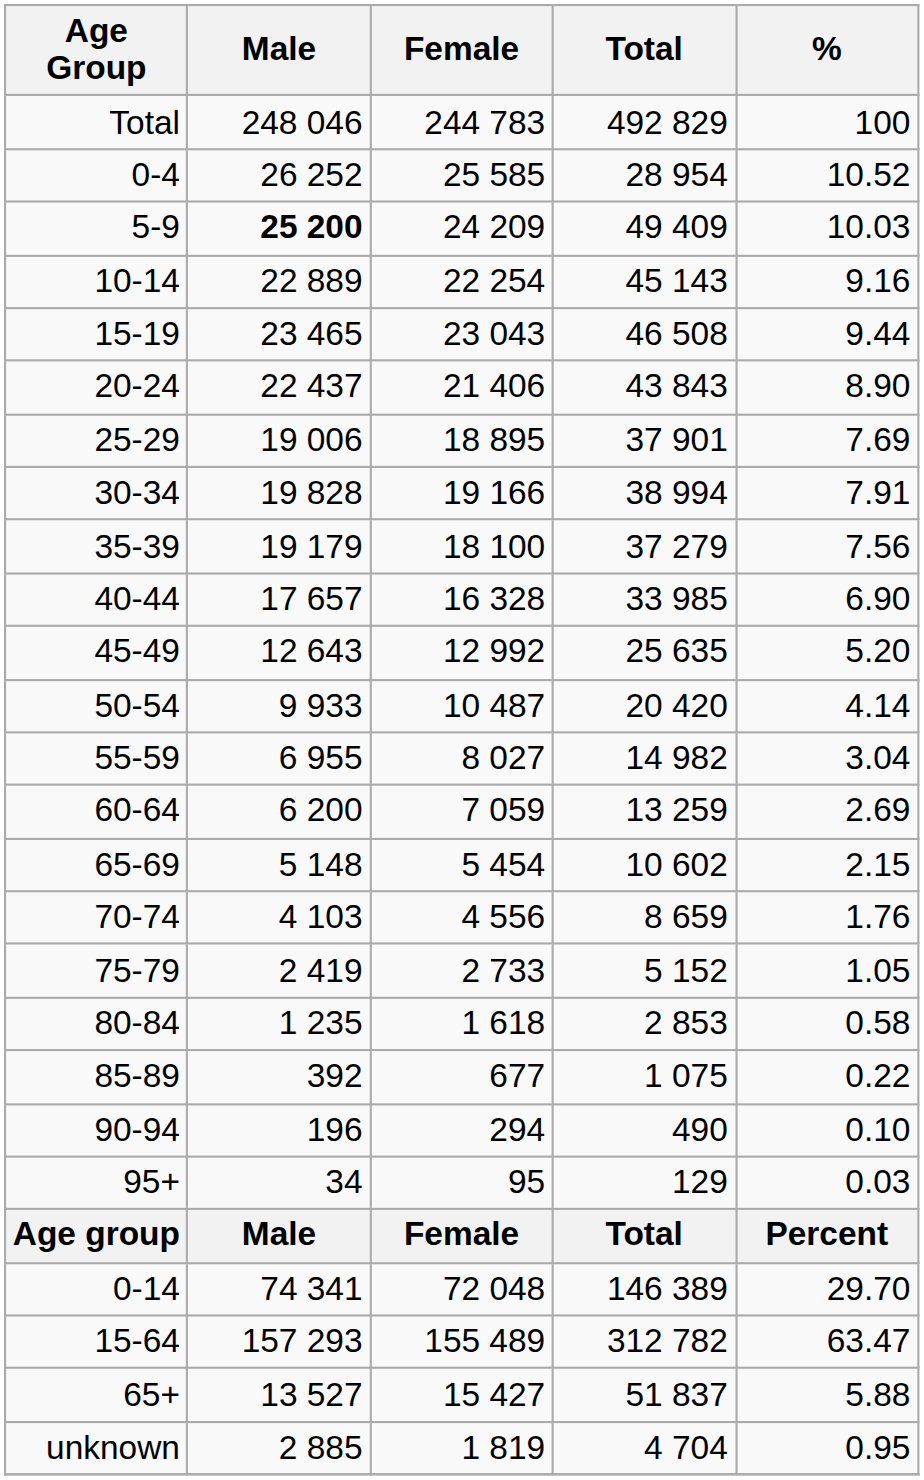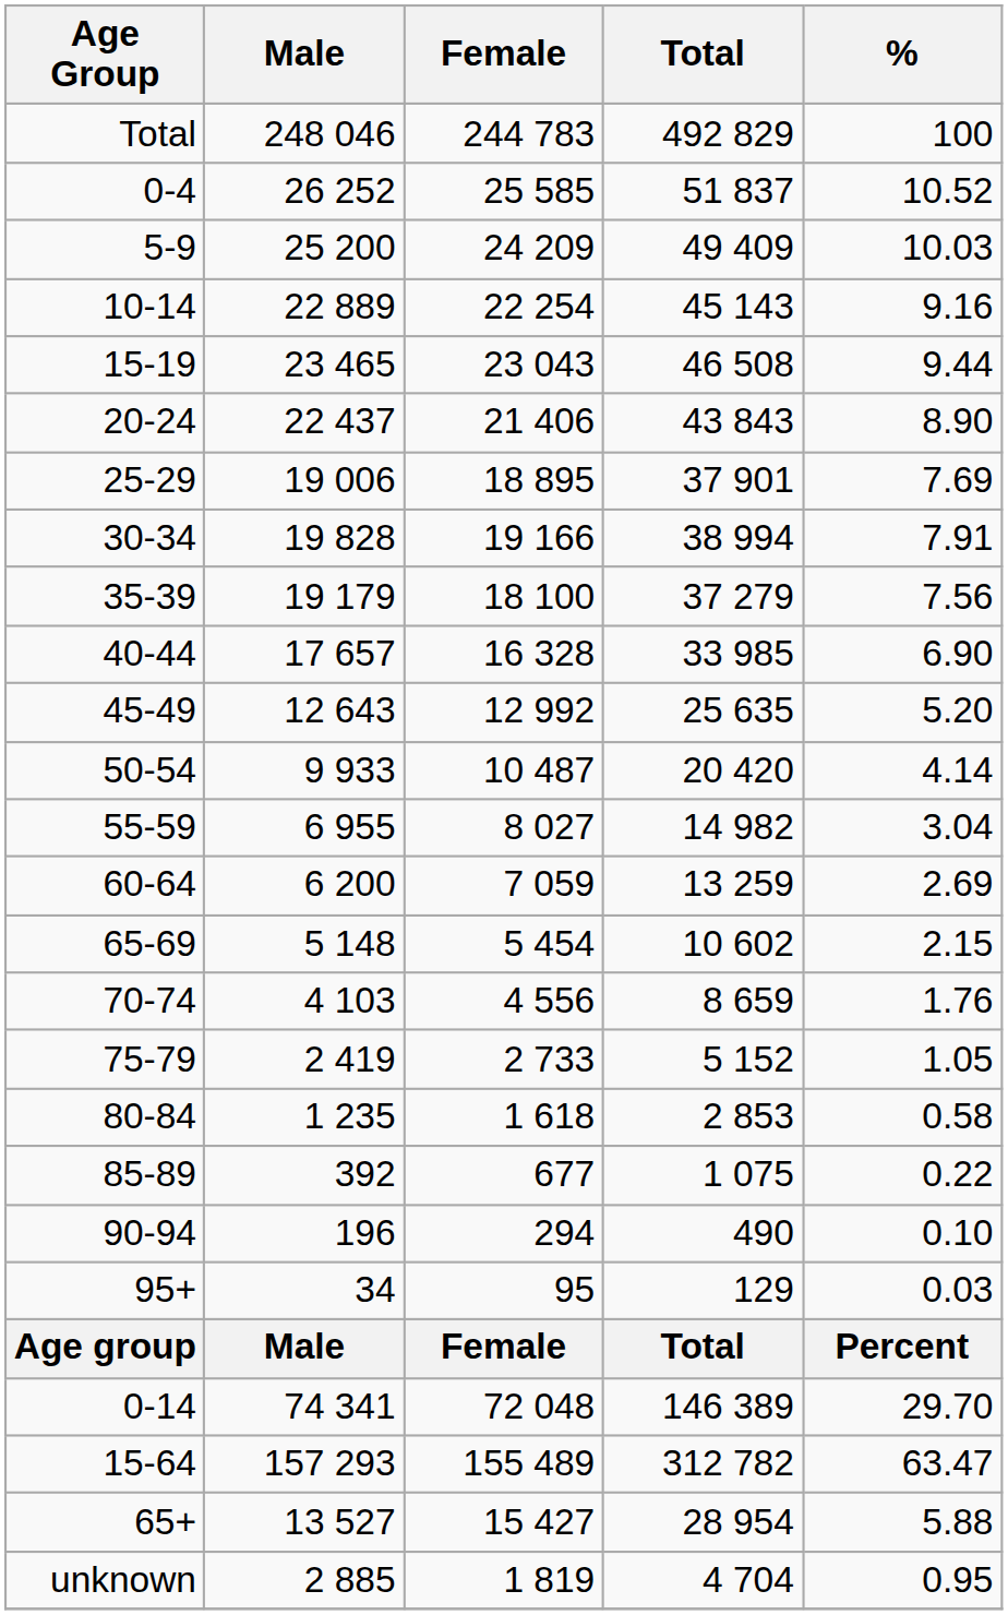 <table class="wikitable">
 <tr>
 <th width="80pt">Age Group</th>
 <th width="80pt">Male</th>
 <th width="80pt">Female</th>
 <th width="80pt">Total</th>
 <th width="80pt">%</th>
 </tr>
 <tr>
 <td align="right">Total</td>
 <td align="right">248 046</td>
 <td align="right">244 783</td>
 <td align="right">492 829</td>
 <td align="right">100</td>
 </tr>
 <tr>
 <td align="right">0-4</td>
 <td align="right">26 252</td>
 <td align="right">25 585</td>
-<td align="right">28 954</td>
+<td align="right">51 837</td>
 <td align="right">10.52</td>
 </tr>
 <tr>
 <td align="right">5-9</td>
-<td align="right"><strong>25 200</strong></td>
+<td align="right">25 200</td>
 <td align="right">24 209</td>
 <td align="right">49 409</td>
 <td align="right">10.03</td>
 </tr>
 <tr>
 <td align="right">10-14</td>
 <td align="right">22 889</td>
 <td align="right">22 254</td>
 <td align="right">45 143</td>
 <td align="right">9.16</td>
 </tr>
 <tr>
 <td align="right">15-19</td>
 <td align="right">23 465</td>
 <td align="right">23 043</td>
 <td align="right">46 508</td>
 <td align="right">9.44</td>
 </tr>
 <tr>
 <td align="right">20-24</td>
 <td align="right">22 437</td>
 <td align="right">21 406</td>
 <td align="right">43 843</td>
 <td align="right">8.90</td>
 </tr>
 <tr>
 <td align="right">25-29</td>
 <td align="right">19 006</td>
 <td align="right">18 895</td>
 <td align="right">37 901</td>
 <td align="right">7.69</td>
 </tr>
 <tr>
 <td align="right">30-34</td>
 <td align="right">19 828</td>
 <td align="right">19 166</td>
 <td align="right">38 994</td>
 <td align="right">7.91</td>
 </tr>
 <tr>
 <td align="right">35-39</td>
 <td align="right">19 179</td>
 <td align="right">18 100</td>
 <td align="right">37 279</td>
 <td align="right">7.56</td>
 </tr>
 <tr>
 <td align="right">40-44</td>
 <td align="right">17 657</td>
 <td align="right">16 328</td>
 <td align="right">33 985</td>
 <td align="right">6.90</td>
 </tr>
 <tr>
 <td align="right">45-49</td>
 <td align="right">12 643</td>
 <td align="right">12 992</td>
 <td align="right">25 635</td>
 <td align="right">5.20</td>
 </tr>
 <tr>
 <td align="right">50-54</td>
 <td align="right">9 933</td>
 <td align="right">10 487</td>
 <td align="right">20 420</td>
 <td align="right">4.14</td>
 </tr>
 <tr>
 <td align="right">55-59</td>
 <td align="right">6 955</td>
 <td align="right">8 027</td>
 <td align="right">14 982</td>
 <td align="right">3.04</td>
 </tr>
 <tr>
 <td align="right">60-64</td>
 <td align="right">6 200</td>
 <td align="right">7 059</td>
 <td align="right">13 259</td>
 <td align="right">2.69</td>
 </tr>
 <tr>
 <td align="right">65-69</td>
 <td align="right">5 148</td>
 <td align="right">5 454</td>
 <td align="right">10 602</td>
 <td align="right">2.15</td>
 </tr>
 <tr>
 <td align="right">70-74</td>
 <td align="right">4 103</td>
 <td align="right">4 556</td>
 <td align="right">8 659</td>
 <td align="right">1.76</td>
 </tr>
 <tr>
 <td align="right">75-79</td>
 <td align="right">2 419</td>
 <td align="right">2 733</td>
 <td align="right">5 152</td>
 <td align="right">1.05</td>
 </tr>
 <tr>
 <td align="right">80-84</td>
 <td align="right">1 235</td>
 <td align="right">1 618</td>
 <td align="right">2 853</td>
 <td align="right">0.58</td>
 </tr>
 <tr>
 <td align="right">85-89</td>
 <td align="right">392</td>
 <td align="right">677</td>
 <td align="right">1 075</td>
 <td align="right">0.22</td>
 </tr>
 <tr>
 <td align="right">90-94</td>
 <td align="right">196</td>
 <td align="right">294</td>
 <td align="right">490</td>
 <td align="right">0.10</td>
 </tr>
 <tr>
 <td align="right">95+</td>
 <td align="right">34</td>
 <td align="right">95</td>
 <td align="right">129</td>
 <td align="right">0.03</td>
 </tr>
 <tr>
 <th width="50">Age group</th>
 <th width="80pt">Male</th>
 <th width="80">Female</th>
 <th width="80">Total</th>
 <th width="50">Percent</th>
 </tr>
 <tr>
 <td align="right">0-14</td>
 <td align="right">74 341</td>
 <td align="right">72 048</td>
 <td align="right">146 389</td>
 <td align="right">29.70</td>
 </tr>
 <tr>
 <td align="right">15-64</td>
 <td align="right">157 293</td>
 <td align="right">155 489</td>
 <td align="right">312 782</td>
 <td align="right">63.47</td>
 </tr>
 <tr>
 <td align="right">65+</td>
 <td align="right">13 527</td>
 <td align="right">15 427</td>
-<td align="right">51 837</td>
+<td align="right">28 954</td>
 <td align="right">5.88</td>
 </tr>
 <tr>
 <td align="right">unknown</td>
 <td align="right">2 885</td>
 <td align="right">1 819</td>
 <td align="right">4 704</td>
 <td align="right">0.95</td>
 </tr>
 <tr>
 </tr>
 </table>
